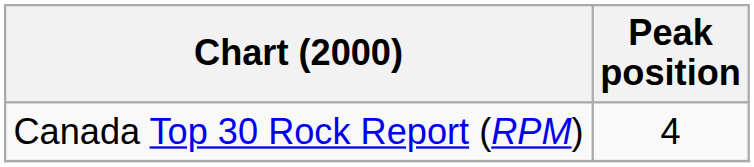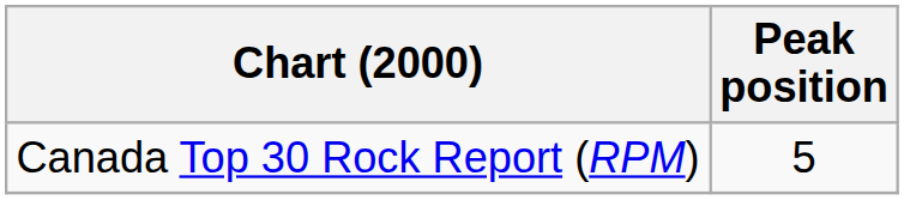 <table class="wikitable">
 <tr>
 <th>Chart (2000)</th>
 <th>Peak<br>position</th>
 </tr>
 <tr>
 <td align="left">Canada <a href='#'>Top 30 Rock Report</a> (<em><a href='#'>RPM</a></em>)</td>
-<td align="center">4</td>
+<td align="center">5</td>
 </tr>
 <tr>
 </tr>
 </table>
